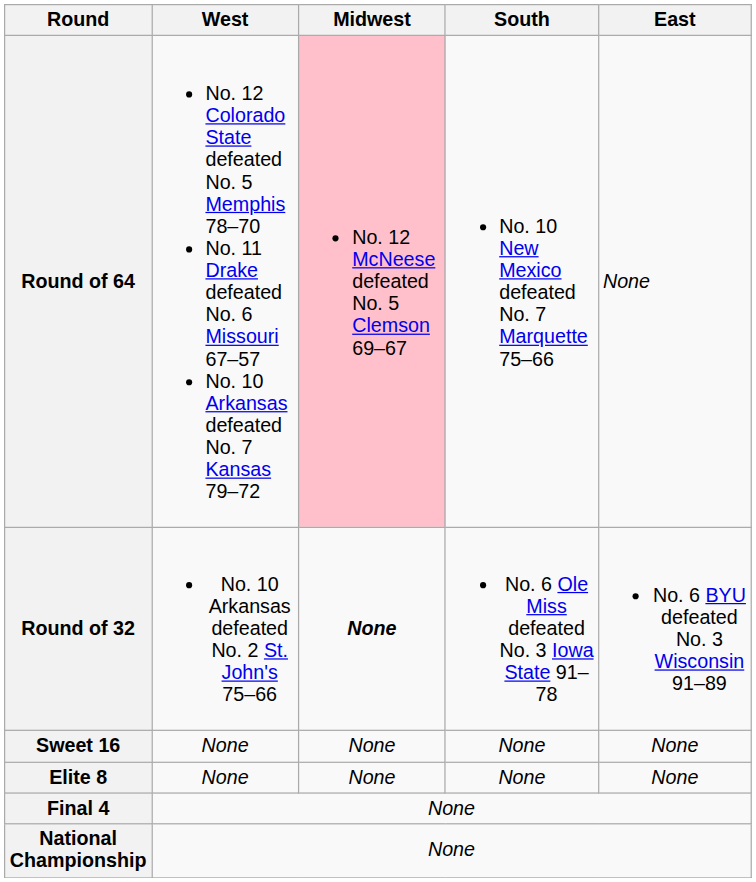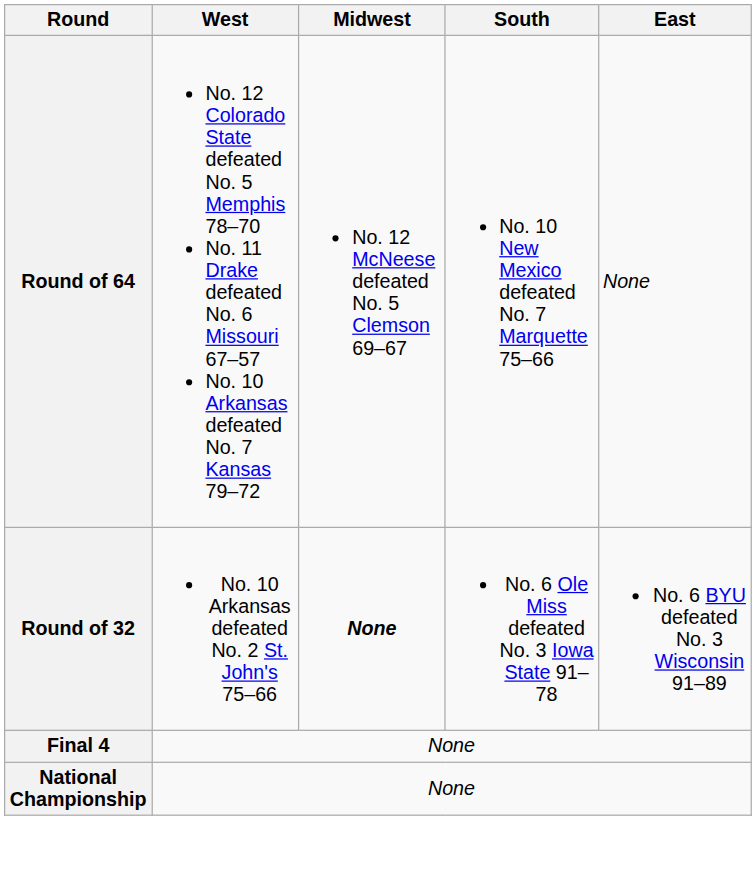 <table class="wikitable" style="text-align:left;">
 <tr>
 <th scope="col">Round</th>
 <th scope="col">West</th>
 <th scope="col">Midwest</th>
 <th scope="col">South</th>
 <th scope="col">East</th>
 </tr>
 <tr>
 <th scope="row">Round of 64</th>
 <td><br><ul><li>No. 12 <a href='#'>Colorado State</a> defeated No. 5 <a href='#'>Memphis</a> 78–70</li><li>No. 11 <a href='#'>Drake</a> defeated No. 6 <a href='#'>Missouri</a> 67–57</li><li>No. 10 <a href='#'>Arkansas</a> defeated No. 7 <a href='#'>Kansas</a> 79–72</li></ul></td>
-<td style="background: pink;"><br><ul><li>No. 12 <a href='#'>McNeese</a> defeated No. 5 <a href='#'>Clemson</a> 69–67</li></ul></td>
+<td><br><ul><li>No. 12 <a href='#'>McNeese</a> defeated No. 5 <a href='#'>Clemson</a> 69–67</li></ul></td>
 <td><br><ul><li>No. 10 <a href='#'>New Mexico</a> defeated No. 7 <a href='#'>Marquette</a> 75–66</li></ul></td>
 <td><em>None</em></td>
 </tr>
 <tr align=center>
 <th scope="row">Round of 32</th>
 <td><br><ul><li>No. 10 Arkansas defeated No. 2 <a href='#'>St. John's</a> 75–66</li></ul></td>
 <td><strong><em>None</em></strong></td>
 <td><br><ul><li>No. 6 <a href='#'>Ole Miss</a> defeated No. 3 <a href='#'>Iowa State</a> 91–78</li></ul></td>
 <td><br><ul><li>No. 6 <a href='#'>BYU</a> defeated No. 3 <a href='#'>Wisconsin</a> 91–89</li></ul></td>
 </tr>
-<tr align=center>
-<th scope="row">Sweet 16</th>
-<td><em>None</em></td>
-<td><em>None</em></td>
-<td><em>None</em></td>
-<td><em>None</em></td>
-</tr>
-<tr align=center>
-<th scope="row">Elite 8</th>
-<td><em>None</em></td>
-<td><em>None</em></td>
-<td><em>None</em></td>
-<td><em>None</em></td>
-</tr>
 <tr>
 <th scope="row">Final 4</th>
 <td colspan=4 align=center><em>None</em></td>
 </tr>
 <tr>
 <th scope="row">National Championship</th>
 <td colspan=4 align=center><em>None</em></td>
 </tr>
 </table>
